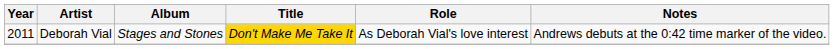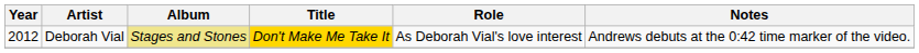 <table class="wikitable sortable">
 <tr>
 <th>Year</th>
 <th>Artist</th>
 <th>Album</th>
 <th>Title</th>
 <th class="unsortable">Role</th>
 <th class="unsortable">Notes</th>
 </tr>
 <tr>
-<td>2011</td>
+<td>2012</td>
 <td>Deborah Vial</td>
-<td><em>Stages and Stones</em></td>
+<td style="background: khaki;"><em>Stages and Stones</em></td>
 <td style="background: gold;"><em>Don't Make Me Take It</em></td>
 <td>As Deborah Vial's love interest</td>
 <td>Andrews debuts at the 0:42 time marker of the video.</td>
 </tr>
 <tr>
 </tr>
 </table>
